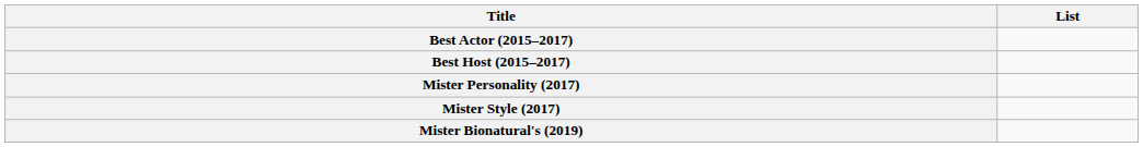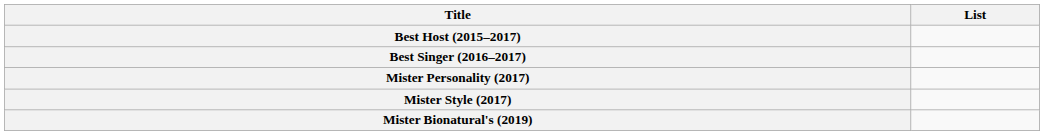 <table class="wikitable">
 <tr>
 <th width="15%">Title</th>
 <th width="2%">List</th>
 </tr>
 <tr>
-<th>Best Actor (2015–2017)</th>
+<th>Best Host (2015–2017)</th>
 <td></td>
 </tr>
 <tr>
-<th>Best Host (2015–2017)</th>
+<th>Best Singer (2016–2017)</th>
 <td></td>
 </tr>
 <tr>
 <th>Mister Personality (2017)</th>
 <td></td>
 </tr>
 <tr>
 <th>Mister Style (2017)</th>
 <td></td>
 </tr>
 <tr>
 <th>Mister Bionatural's (2019)</th>
 <td></td>
 </tr>
 </table>
